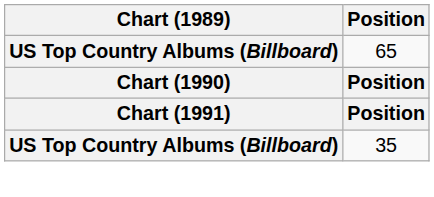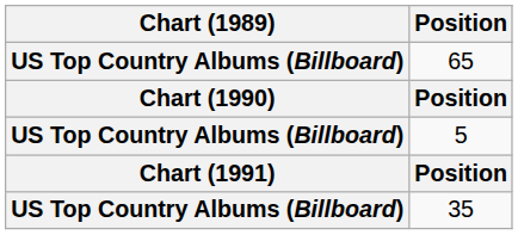 <table class="wikitable plainrowheaders" style="text-align:center">
 <tr>
 <th scope="col">Chart (1989)</th>
 <th scope="col">Position</th>
 </tr>
 <tr>
 <th scope="row">US Top Country Albums (<em>Billboard</em>)</th>
 <td>65</td>
 </tr>
 <tr>
 <th scope="col">Chart (1990)</th>
 <th scope="col">Position</th>
 </tr>
 <tr>
+<th scope="row">US Top Country Albums (<em>Billboard</em>)</th>
+<td>5</td>
+</tr>
+<tr>
 <th scope="col">Chart (1991)</th>
 <th scope="col">Position</th>
 </tr>
 <tr>
 <th scope="row">US Top Country Albums (<em>Billboard</em>)</th>
 <td>35</td>
 </tr>
 </table>
